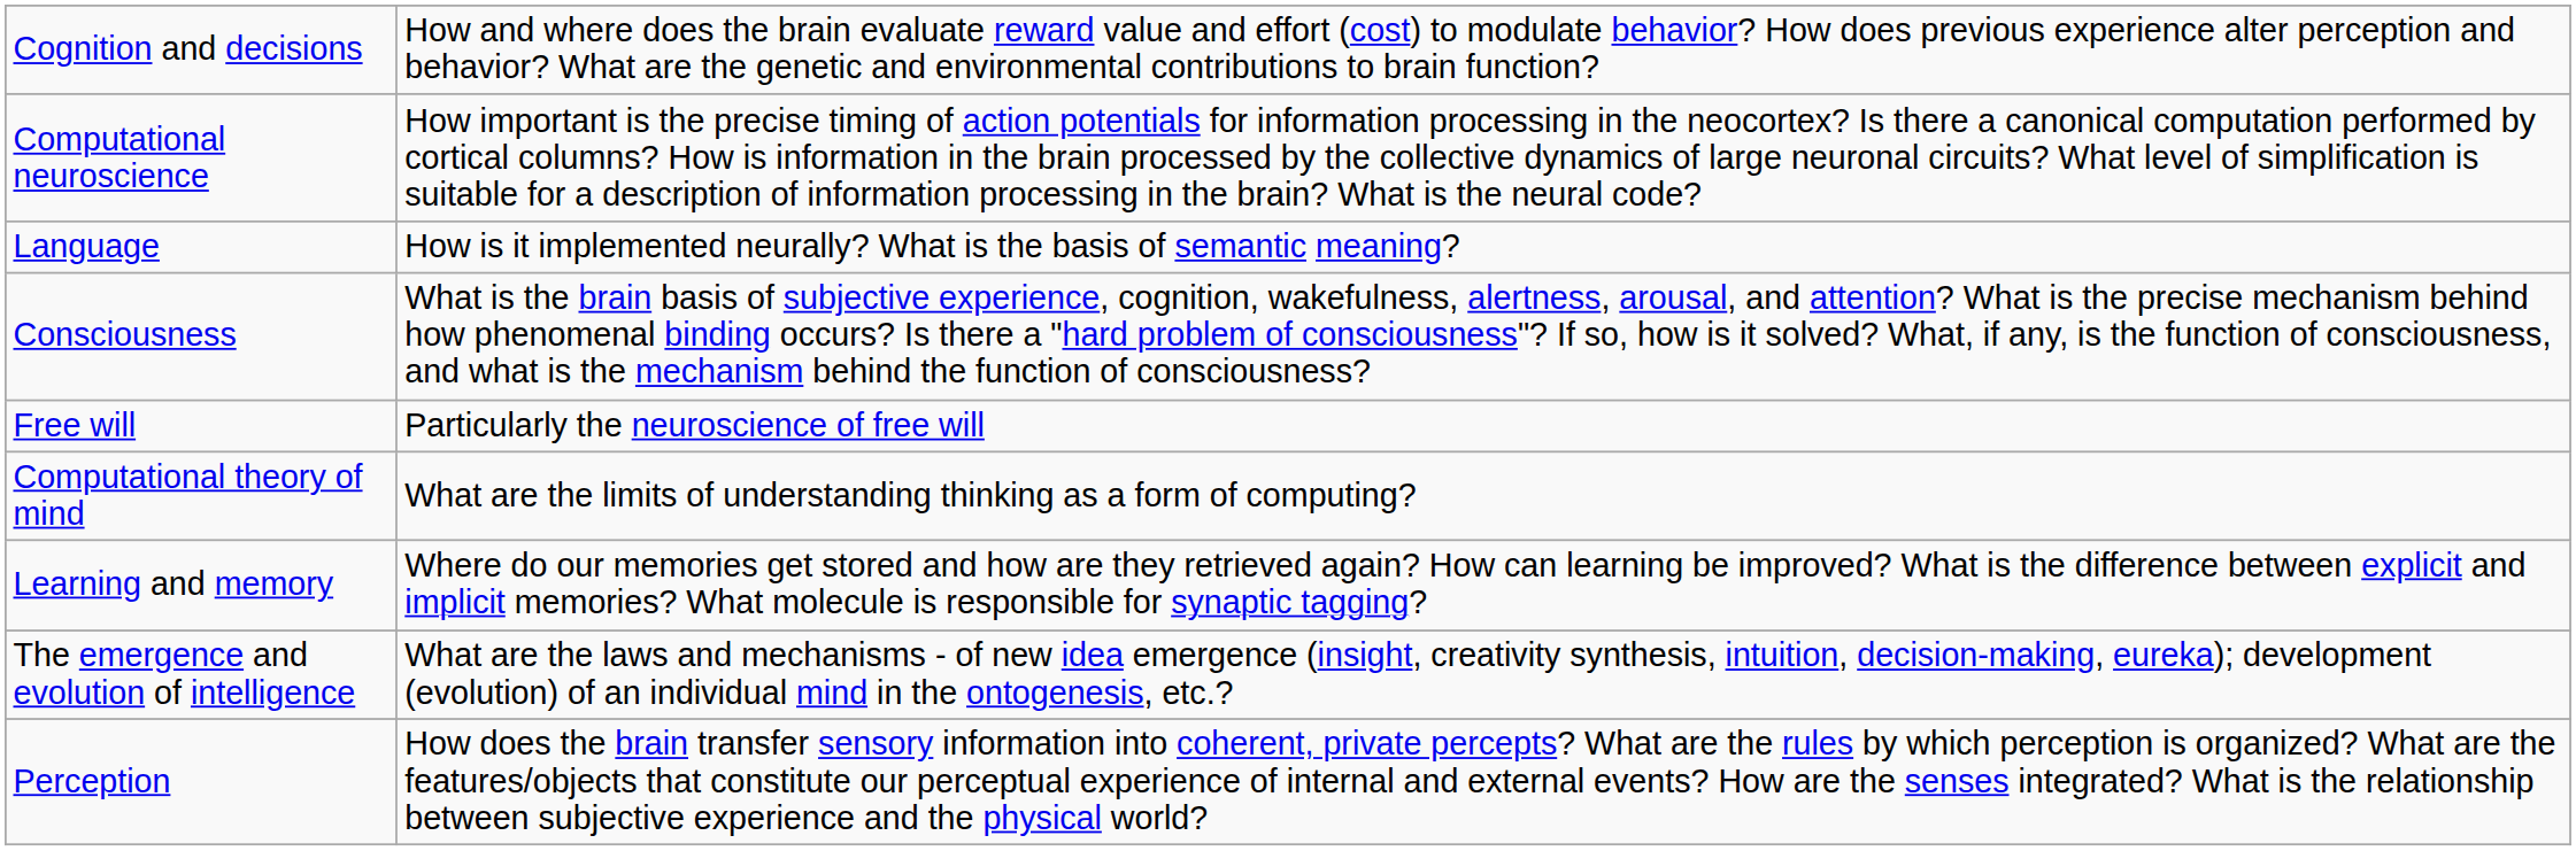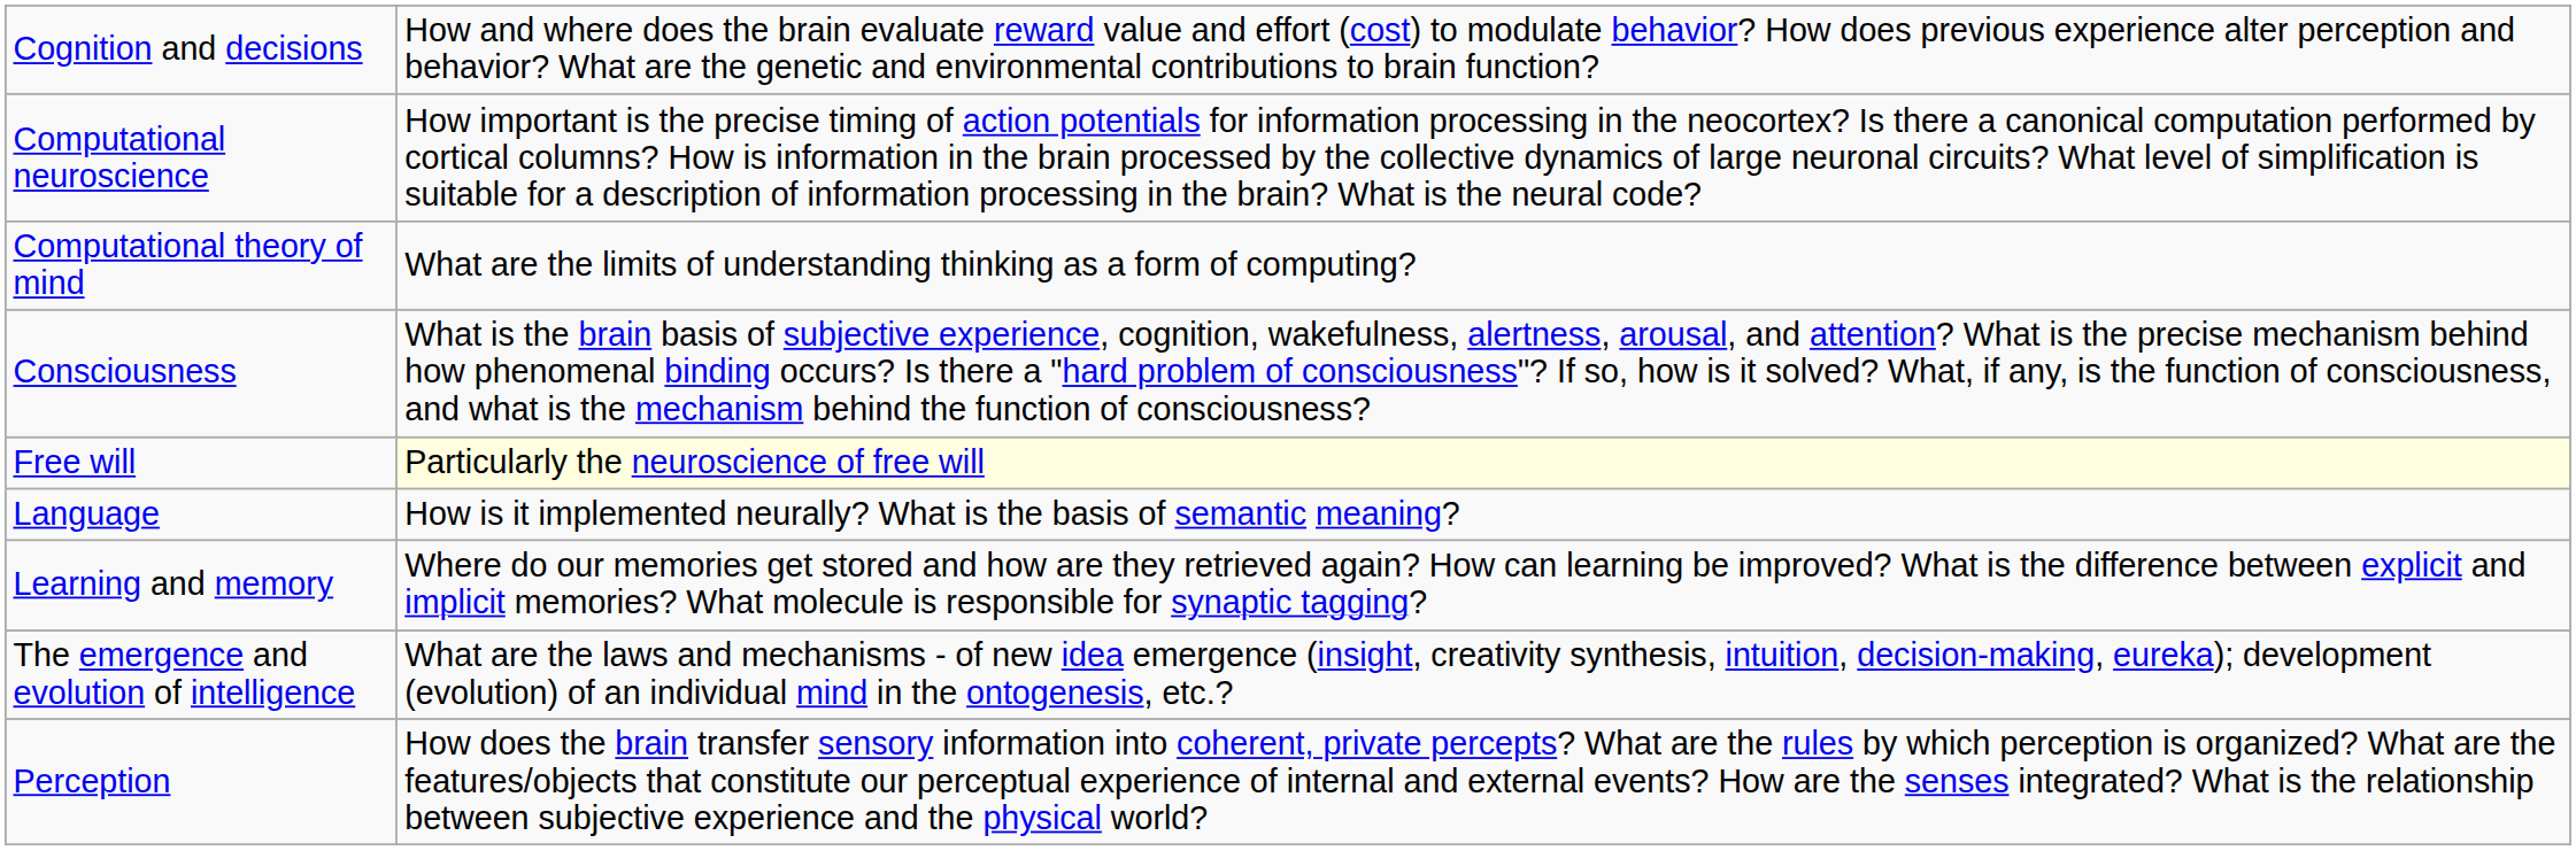 <table class="wikitable">
 <tr>
 <td><a href='#'>Cognition</a> and <a href='#'>decisions</a></td>
 <td>How and where does the brain evaluate <a href='#'>reward</a> value and effort (<a href='#'>cost</a>) to modulate <a href='#'>behavior</a>? How does previous experience alter perception and behavior? What are the genetic and environmental contributions to brain function?</td>
 </tr>
 <tr>
 <td><a href='#'>Computational neuroscience</a></td>
 <td>How important is the precise timing of <a href='#'>action potentials</a> for information processing in the neocortex? Is there a canonical computation performed by cortical columns? How is information in the brain processed by the collective dynamics of large neuronal circuits? What level of simplification is suitable for a description of information processing in the brain? What is the neural code?</td>
 </tr>
 <tr>
-<td><a href='#'>Language</a></td>
-<td>How is it implemented neurally? What is the basis of <a href='#'>semantic</a> <a href='#'>meaning</a>?</td>
+<td><a href='#'>Computational theory of mind</a></td>
+<td>What are the limits of understanding thinking as a form of computing?</td>
 </tr>
 <tr>
 <td><a href='#'>Consciousness</a></td>
 <td>What is the <a href='#'>brain</a> basis of <a href='#'>subjective experience</a>, cognition, wakefulness, <a href='#'>alertness</a>, <a href='#'>arousal</a>, and <a href='#'>attention</a>? What is the precise mechanism behind how phenomenal <a href='#'>binding</a> occurs? Is there a "<a href='#'>hard problem of consciousness</a>"? If so, how is it solved? What, if any, is the function of consciousness, and what is the <a href='#'>mechanism</a> behind the function of consciousness?</td>
 </tr>
 <tr>
 <td><a href='#'>Free will</a></td>
-<td>Particularly the <a href='#'>neuroscience of free will</a></td>
+<td style="background: lightyellow;">Particularly the <a href='#'>neuroscience of free will</a></td>
 </tr>
 <tr>
-<td><a href='#'>Computational theory of mind</a></td>
-<td>What are the limits of understanding thinking as a form of computing?</td>
+<td><a href='#'>Language</a></td>
+<td>How is it implemented neurally? What is the basis of <a href='#'>semantic</a> <a href='#'>meaning</a>?</td>
 </tr>
 <tr>
 <td><a href='#'>Learning</a> and <a href='#'>memory</a></td>
 <td>Where do our memories get stored and how are they retrieved again? How can learning be improved? What is the difference between <a href='#'>explicit</a> and <a href='#'>implicit</a> memories? What molecule is responsible for <a href='#'>synaptic tagging</a>?</td>
 </tr>
 <tr>
 <td>The <a href='#'>emergence</a> and <a href='#'>evolution</a> of <a href='#'>intelligence</a></td>
 <td>What are the laws and mechanisms - of new <a href='#'>idea</a> emergence (<a href='#'>insight</a>, creativity synthesis, <a href='#'>intuition</a>, <a href='#'>decision-making</a>, <a href='#'>eureka</a>); development (evolution) of an individual <a href='#'>mind</a> in the <a href='#'>ontogenesis</a>, etc.?</td>
 </tr>
 <tr>
 <td><a href='#'>Perception</a></td>
 <td>How does the <a href='#'>brain</a> transfer <a href='#'>sensory</a> information into <a href='#'>coherent, private percepts</a>? What are the <a href='#'>rules</a> by which perception is organized? What are the features/objects that constitute our perceptual experience of internal and external events? How are the <a href='#'>senses</a> integrated? What is the relationship between subjective experience and the <a href='#'>physical</a> world?</td>
 </tr>
 </table>
